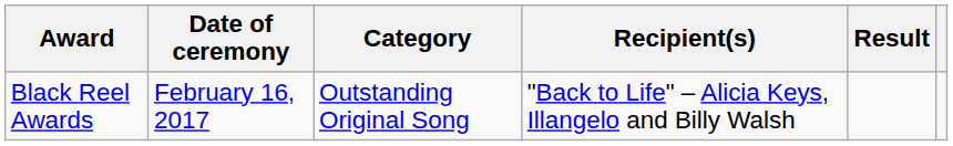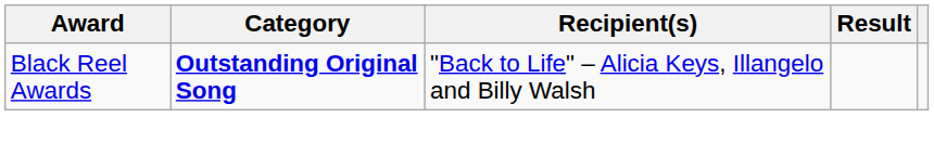 <table class="wikitable sortable">
 <tr>
 <th>Award</th>
-<th>Date of ceremony</th>
 <th>Category</th>
 <th>Recipient(s)</th>
 <th>Result</th>
 <th class="unsortable"></th>
 </tr>
 <tr>
 <td><a href='#'>Black Reel Awards</a></td>
-<td><a href='#'>February 16, 2017</a></td>
-<td><a href='#'>Outstanding Original Song</a></td>
+<td><strong><a href='#'>Outstanding Original Song</a></strong></td>
 <td>"<a href='#'>Back to Life</a>" – <a href='#'>Alicia Keys</a>, <a href='#'>Illangelo</a> and Billy Walsh</td>
 <td></td>
 <td></td>
 </tr>
 </table>
